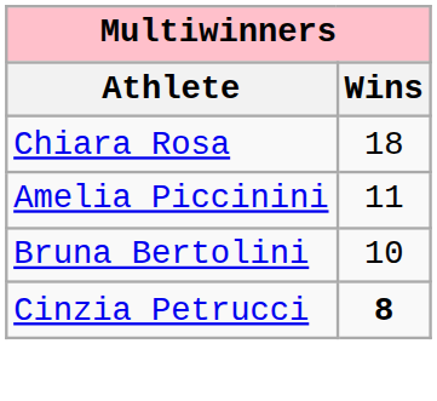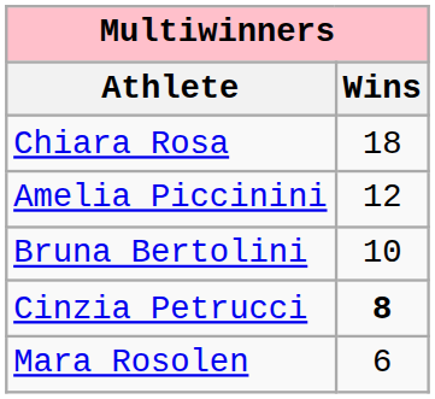 <table class="wikitable" style="margin-left: auto; margin-right: auto; border: none; font-size:90%; text-align:left">
 <tr>
 <td bgcolor=pink align=center colspan=2><strong>Multiwinners</strong></td>
 </tr>
 <tr>
 <th>Athlete</th>
 <th>Wins</th>
 </tr>
 <tr>
 <td><a href='#'>Chiara Rosa</a></td>
 <td align=center>18</td>
 </tr>
 <tr>
 <td><a href='#'>Amelia Piccinini</a></td>
-<td align=center>11</td>
+<td align=center>12</td>
 </tr>
 <tr>
 <td><a href='#'>Bruna Bertolini</a></td>
 <td align=center>10</td>
 </tr>
 <tr>
 <td><a href='#'>Cinzia Petrucci</a></td>
 <td align=center><strong>8</strong></td>
 </tr>
+<tr>
+<td><a href='#'>Mara Rosolen</a></td>
+<td align=center>6</td>
+</tr>
 </table>
